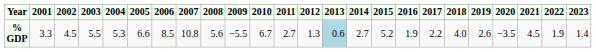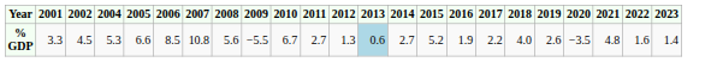 <table class="wikitable" style="text-align:right">
 <tr>
 <th style="background:#f3fff3">Year</th>
 <th style="background:#f3fff3"><strong>2001</strong></th>
 <th style="background:#f3fff3"><strong>2002</strong></th>
-<th style="background:#f3fff3"><strong>2003</strong></th>
 <th style="background:#f3fff3"><strong>2004</strong></th>
 <th style="background:#f3fff3"><strong>2005</strong></th>
 <th style="background:#f3fff3"><strong>2006</strong></th>
 <th style="background:#f3fff3"><strong>2007</strong></th>
 <th style="background:#f3fff3"><strong>2008</strong></th>
 <th style="background:#f3fff3"><strong>2009</strong></th>
 <th style="background:#f3fff3"><strong>2010</strong></th>
 <th style="background:#f3fff3"><strong>2011</strong></th>
 <th style="background:#f3fff3"><strong>2012</strong></th>
 <th style="background:#f3fff3"><strong>2013</strong></th>
 <th style="background:#f3fff3"><strong>2014</strong></th>
 <th style="background:#f3fff3"><strong>2015</strong></th>
 <th style="background:#f3fff3"><strong>2016</strong></th>
 <th style="background:#f3fff3"><strong>2017</strong></th>
 <th style="background:#f3fff3"><strong>2018</strong></th>
 <th style="background:#f3fff3"><strong>2019</strong></th>
 <th style="background:#f3fff3"><strong>2020</strong></th>
 <th style="background:#f3fff3"><strong>2021</strong></th>
 <th style="background:#f3fff3"><strong>2022</strong></th>
 <th style="background:#f3fff3"><strong>2023</strong></th>
 </tr>
 <tr>
 <th style="background:#f3fff3">% GDP</th>
 <td>3.3</td>
 <td>4.5</td>
-<td>5.5</td>
 <td>5.3</td>
 <td>6.6</td>
 <td>8.5</td>
 <td>10.8</td>
 <td>5.6</td>
 <td>−5.5</td>
 <td>6.7</td>
 <td>2.7</td>
 <td>1.3</td>
 <td style="background: lightblue;">0.6</td>
 <td>2.7</td>
 <td>5.2</td>
 <td>1.9</td>
 <td>2.2</td>
 <td>4.0</td>
 <td>2.6</td>
 <td>−3.5</td>
-<td>4.5</td>
-<td>1.9</td>
+<td>4.8</td>
+<td>1.6</td>
 <td>1.4</td>
 </tr>
 </table>
